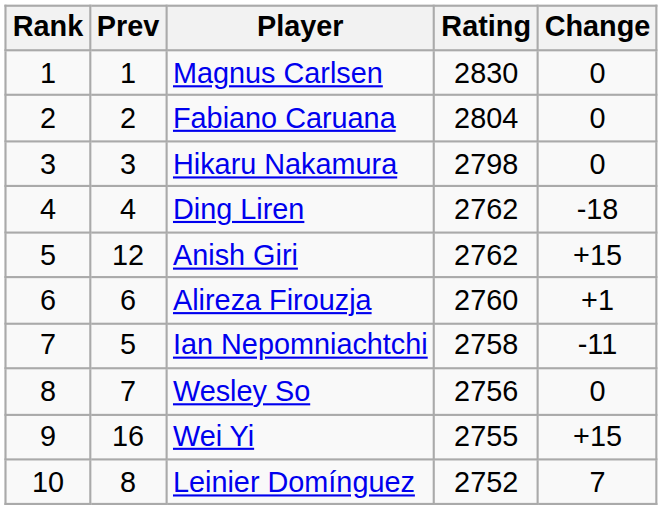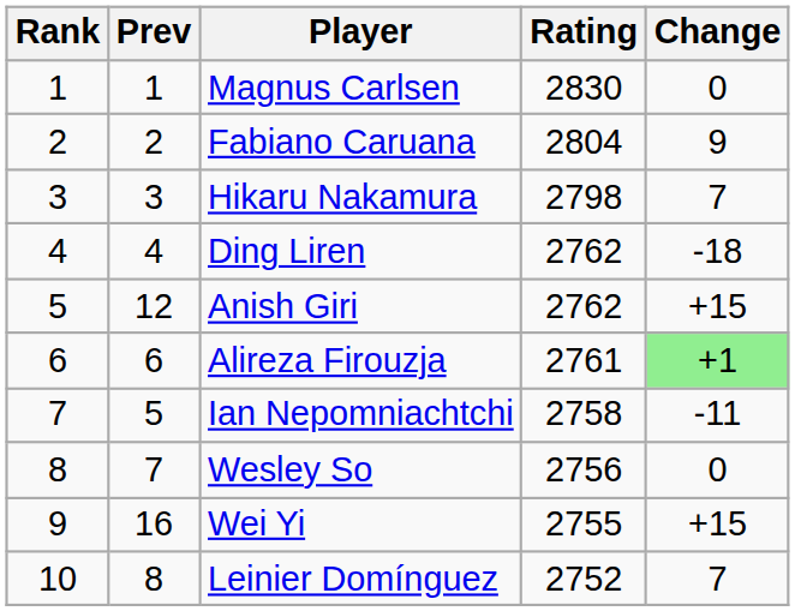 <table class="wikitable" style="text-align:center; font-size:85%; margin-left: 1em; float: right;">
 <tr>
 <th>Rank</th>
 <th>Prev</th>
 <th>Player</th>
 <th>Rating</th>
 <th>Change</th>
 </tr>
 <tr>
 <td>1</td>
 <td>1</td>
 <td align="left"> <a href='#'>Magnus Carlsen</a></td>
 <td>2830</td>
 <td>0</td>
 </tr>
 <tr>
 <td>2</td>
 <td>2</td>
 <td align="left"> <a href='#'>Fabiano Caruana</a></td>
 <td>2804</td>
-<td>0</td>
+<td>9</td>
 </tr>
 <tr>
 <td>3</td>
 <td>3</td>
 <td align="left"> <a href='#'>Hikaru Nakamura</a></td>
 <td>2798</td>
-<td>0</td>
+<td>7</td>
 </tr>
 <tr>
 <td>4</td>
 <td>4</td>
 <td align="left"> <a href='#'>Ding Liren</a></td>
 <td>2762</td>
 <td>-18</td>
 </tr>
 <tr>
 <td>5</td>
 <td>12</td>
 <td align="left"> <a href='#'>Anish Giri</a></td>
 <td>2762</td>
 <td>+15</td>
 </tr>
 <tr>
 <td>6</td>
 <td>6</td>
 <td align="left"> <a href='#'>Alireza Firouzja</a></td>
-<td>2760</td>
-<td>+1</td>
+<td>2761</td>
+<td style="background: lightgreen;">+1</td>
 </tr>
 <tr>
 <td>7</td>
 <td>5</td>
 <td align="left"> <a href='#'>Ian Nepomniachtchi</a></td>
 <td>2758</td>
 <td>-11</td>
 </tr>
 <tr>
 <td>8</td>
 <td>7</td>
 <td align="left"> <a href='#'>Wesley So</a></td>
 <td>2756</td>
 <td>0</td>
 </tr>
 <tr>
 <td>9</td>
 <td>16</td>
 <td align="left"> <a href='#'>Wei Yi</a></td>
 <td>2755</td>
 <td>+15</td>
 </tr>
 <tr>
 <td>10</td>
 <td>8</td>
 <td align="left"> <a href='#'>Leinier Domínguez</a></td>
 <td>2752</td>
 <td>7</td>
 </tr>
 </table>
